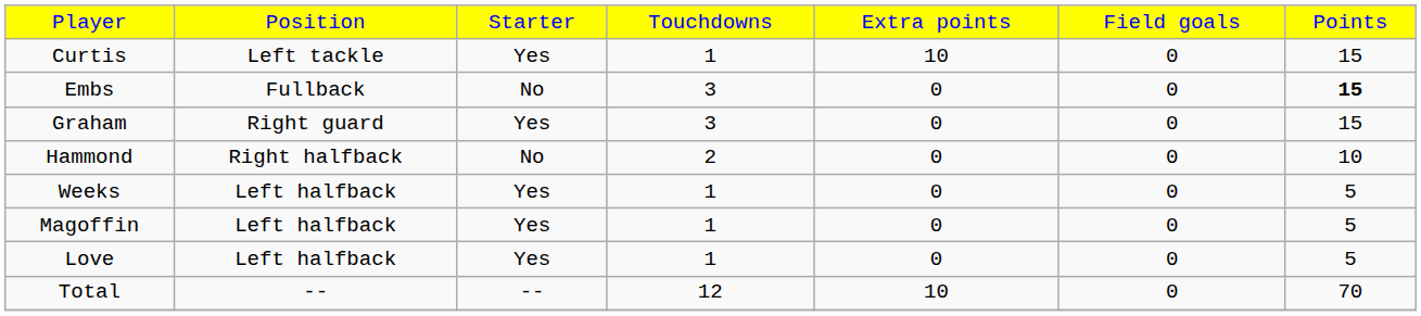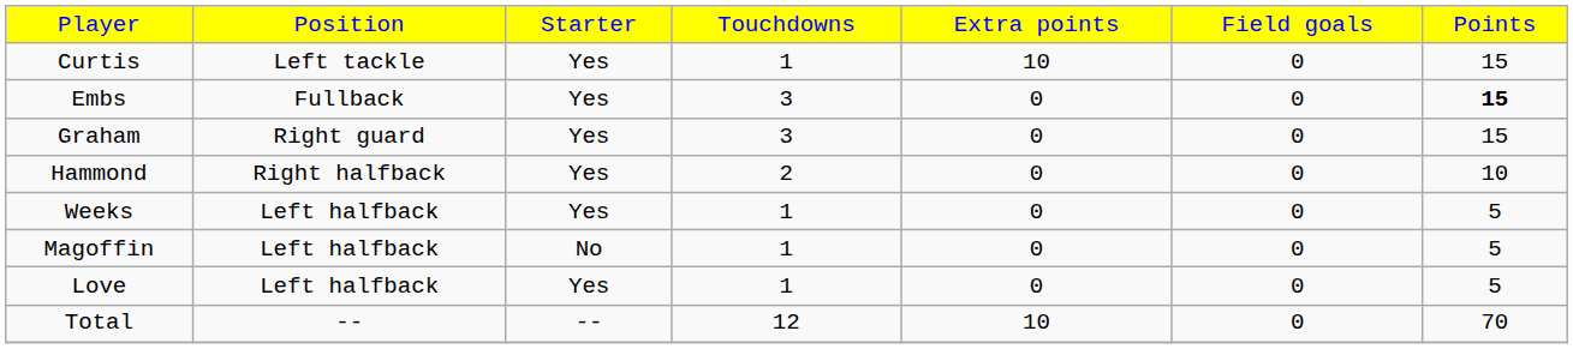 <table class="wikitable" width="70%">
 <tr align="center"  style="background:yellow;color:blue;">
 <td>Player</td>
 <td>Position</td>
 <td>Starter</td>
 <td>Touchdowns</td>
 <td>Extra points</td>
 <td>Field goals</td>
 <td>Points</td>
 </tr>
 <tr align="center" bgcolor="">
 <td>Curtis</td>
 <td>Left tackle</td>
 <td>Yes</td>
 <td>1</td>
 <td>10</td>
 <td>0</td>
 <td>15</td>
 </tr>
 <tr align="center" bgcolor="">
 <td>Embs</td>
 <td>Fullback</td>
-<td>No</td>
+<td>Yes</td>
 <td>3</td>
 <td>0</td>
 <td>0</td>
 <td><strong>15</strong></td>
 </tr>
 <tr align="center" bgcolor="">
 <td>Graham</td>
 <td>Right guard</td>
 <td>Yes</td>
 <td>3</td>
 <td>0</td>
 <td>0</td>
 <td>15</td>
 </tr>
 <tr align="center" bgcolor="">
 <td>Hammond</td>
 <td>Right halfback</td>
-<td>No</td>
+<td>Yes</td>
 <td>2</td>
 <td>0</td>
 <td>0</td>
 <td>10</td>
 </tr>
 <tr align="center" bgcolor="">
 <td>Weeks</td>
 <td>Left halfback</td>
 <td>Yes</td>
 <td>1</td>
 <td>0</td>
 <td>0</td>
 <td>5</td>
 </tr>
 <tr align="center" bgcolor="">
 <td>Magoffin</td>
 <td>Left halfback</td>
-<td>Yes</td>
+<td>No</td>
 <td>1</td>
 <td>0</td>
 <td>0</td>
 <td>5</td>
 </tr>
 <tr align="center" bgcolor="">
 <td>Love</td>
 <td>Left halfback</td>
 <td>Yes</td>
 <td>1</td>
 <td>0</td>
 <td>0</td>
 <td>5</td>
 </tr>
 <tr align="center" bgcolor="">
 <td>Total</td>
 <td>--</td>
 <td>--</td>
 <td>12</td>
 <td>10</td>
 <td>0</td>
 <td>70</td>
 </tr>
 <tr align="center" bgcolor="">
 </tr>
 </table>
